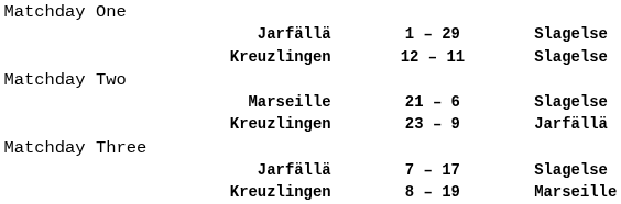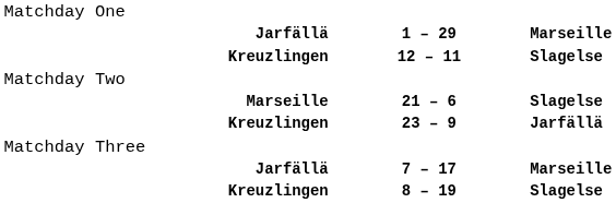 <table width=100% cellspacing=1>
 <tr>
 <th width=20%></th>
 <th width=12%></th>
 <th width=20%></th>
 <th></th>
 </tr>
 <tr>
 <td>Matchday One</td>
 </tr>
 <tr style=font-size:90%>
 <td align=right><strong>Jarfällä</strong></td>
 <td align=center><strong>1 – 29</strong></td>
-<td><strong>Slagelse</strong></td>
+<td><strong>Marseille</strong></td>
 </tr>
 <tr style=font-size:90%>
 <td align=right><strong>Kreuzlingen</strong></td>
 <td align=center><strong>12 – 11</strong></td>
 <td><strong>Slagelse</strong></td>
 </tr>
 <tr>
 <td>Matchday Two</td>
 </tr>
 <tr style=font-size:90%>
 <td align=right><strong>Marseille</strong></td>
 <td align=center><strong>21 – 6</strong></td>
 <td><strong>Slagelse</strong></td>
 </tr>
 <tr style=font-size:90%>
 <td align=right><strong>Kreuzlingen</strong></td>
 <td align=center><strong>23 – 9</strong></td>
 <td><strong>Jarfällä</strong></td>
 </tr>
 <tr>
 <td>Matchday Three</td>
 </tr>
 <tr style=font-size:90%>
 <td align=right><strong>Jarfällä</strong></td>
 <td align=center><strong>7 – 17</strong></td>
-<td><strong>Slagelse</strong></td>
+<td><strong>Marseille</strong></td>
 </tr>
 <tr style=font-size:90%>
 <td align=right><strong>Kreuzlingen</strong></td>
 <td align=center><strong>8 – 19</strong></td>
-<td><strong>Marseille</strong></td>
+<td><strong>Slagelse</strong></td>
 </tr>
 <tr>
 </tr>
 </table>
